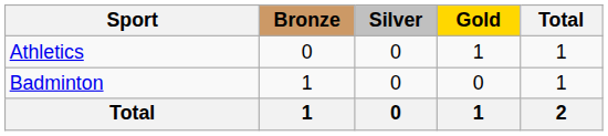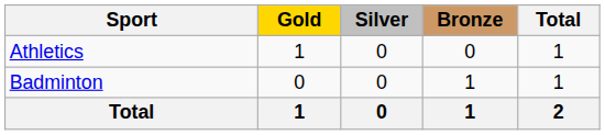 <table class="wikitable sortable" style="text-align:center;">
 <tr>
 <th width=200>Sport</th>
+<td bgcolor=gold width=60><strong>Gold</strong></td>
+<td bgcolor=silver width=60><strong>Silver</strong></td>
 <td bgcolor=#cc9966 width=70><strong>Bronze</strong></td>
-<td bgcolor=silver width=60><strong>Silver</strong></td>
-<td bgcolor=gold width=60><strong>Gold</strong></td>
 <th width=60>Total</th>
 </tr>
 <tr>
 <td align=left> <a href='#'>Athletics</a></td>
+<td>1</td>
 <td>0</td>
 <td>0</td>
-<td>1</td>
 <td>1</td>
 </tr>
 <tr>
 <td align=left> <a href='#'>Badminton</a></td>
-<td>1</td>
 <td>0</td>
 <td>0</td>
+<td>1</td>
 <td>1</td>
 </tr>
 <tr>
 <th>Total</th>
 <th>1</th>
 <th>0</th>
 <th>1</th>
 <th>2</th>
 </tr>
 </table>
